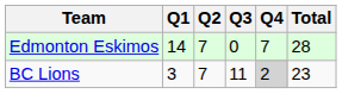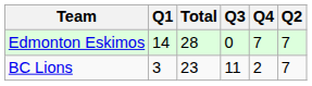 <table class="wikitable">
 <tr>
 <th>Team</th>
 <th>Q1</th>
-<th>Q2</th>
+<th>Total</th>
 <th>Q3</th>
 <th>Q4</th>
-<th>Total</th>
+<th>Q2</th>
 </tr>
 <tr style="background-color:#DDFFDD">
 <td><a href='#'>Edmonton Eskimos</a></td>
 <td>14</td>
-<td>7</td>
+<td>28</td>
 <td>0</td>
 <td>7</td>
-<td>28</td>
+<td>7</td>
 </tr>
 <tr>
 <td><a href='#'>BC Lions</a></td>
 <td>3</td>
+<td>23</td>
+<td>11</td>
+<td>2</td>
 <td>7</td>
-<td>11</td>
-<td style="background: lightgrey;">2</td>
-<td>23</td>
 </tr>
 </table>
